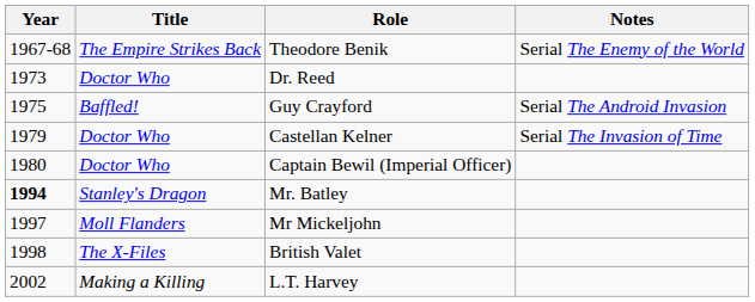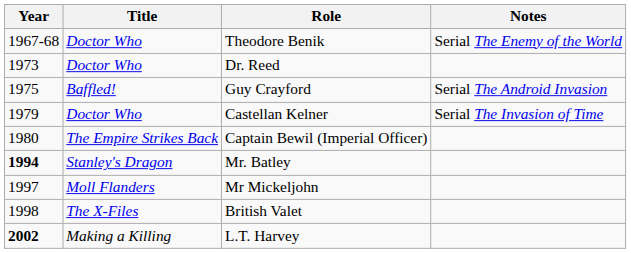 <table class="wikitable sortable">
 <tr>
 <th>Year</th>
 <th>Title</th>
 <th>Role</th>
 <th>Notes</th>
 </tr>
 <tr>
 <td>1967-68</td>
-<td><em><a href='#'>The Empire Strikes Back</a></em></td>
+<td><em><a href='#'>Doctor Who</a></em></td>
 <td>Theodore Benik</td>
 <td>Serial  <em><a href='#'>The Enemy of the World</a></em></td>
 </tr>
 <tr>
 <td>1973</td>
 <td><em><a href='#'>Doctor Who</a></em></td>
 <td>Dr. Reed</td>
 <td></td>
 </tr>
 <tr>
 <td>1975</td>
 <td><em><a href='#'>Baffled!</a></em></td>
 <td>Guy Crayford</td>
 <td>Serial <em><a href='#'>The Android Invasion</a></em></td>
 </tr>
 <tr>
 <td>1979</td>
 <td><em><a href='#'>Doctor Who</a></em></td>
 <td>Castellan Kelner</td>
 <td>Serial <em><a href='#'>The Invasion of Time</a></em></td>
 </tr>
 <tr>
 <td>1980</td>
-<td><em><a href='#'>Doctor Who</a></em></td>
+<td><em><a href='#'>The Empire Strikes Back</a></em></td>
 <td>Captain Bewil (Imperial Officer)</td>
 <td></td>
 </tr>
 <tr>
 <td><strong>1994</strong></td>
 <td><em><a href='#'>Stanley's Dragon</a></em></td>
 <td>Mr. Batley</td>
 <td></td>
 </tr>
 <tr>
 <td>1997</td>
 <td><em><a href='#'>Moll Flanders</a></em></td>
 <td>Mr Mickeljohn</td>
 <td></td>
 </tr>
 <tr>
 <td>1998</td>
 <td><em><a href='#'>The X-Files</a></em></td>
 <td>British Valet</td>
 <td></td>
 </tr>
 <tr>
-<td>2002</td>
+<td><strong>2002</strong></td>
 <td><em>Making a Killing</em></td>
 <td>L.T. Harvey</td>
 <td></td>
 </tr>
 </table>
